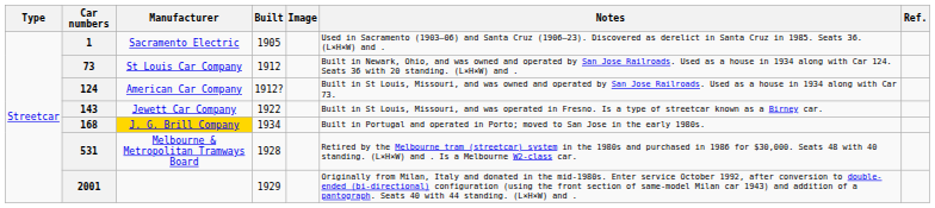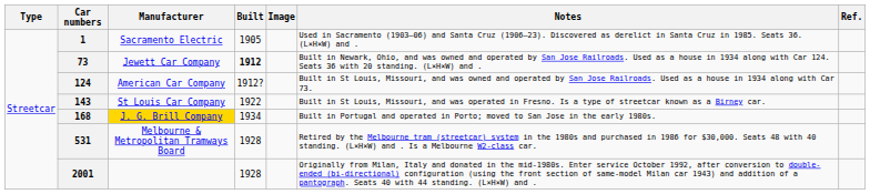 <table style="text-align:center;" class="wikitable">
 <tr>
 <th>Type</th>
 <th>Car numbers</th>
 <th>Manufacturer</th>
 <th>Built</th>
 <th>Image</th>
 <th>Notes</th>
 <th>Ref.</th>
 </tr>
 <tr>
 <td rowspan=7><a href='#'>Streetcar</a></td>
 <th>1</th>
 <td><a href='#'>Sacramento Electric</a></td>
 <td>1905</td>
 <td></td>
 <td style="text-align:left;font-size:85%;">Used in Sacramento (1903–06) and Santa Cruz (1906–23). Discovered as derelict in Santa Cruz in 1985. Seats 36.  (L×H×W) and .</td>
 <td></td>
 </tr>
 <tr>
 <th>73</th>
-<td><a href='#'>St Louis Car Company</a></td>
-<td>1912</td>
+<td><a href='#'>Jewett Car Company</a></td>
+<td><strong>1912</strong></td>
 <td></td>
 <td style="text-align:left;font-size:85%;">Built in Newark, Ohio, and was owned and operated by <a href='#'>San Jose Railroads</a>. Used as a house in 1934 along with Car 124. Seats 36 with 20 standing.  (L×H×W) and .</td>
 <td></td>
 </tr>
 <tr>
 <th>124</th>
 <td><a href='#'>American Car Company</a></td>
 <td>1912?</td>
 <td></td>
 <td style="text-align:left;font-size:85%;">Built in St Louis, Missouri, and was owned and operated by <a href='#'>San Jose Railroads</a>. Used as a house in 1934 along with Car 73.</td>
 <td></td>
 </tr>
 <tr>
 <th>143</th>
-<td><a href='#'>Jewett Car Company</a></td>
+<td><a href='#'>St Louis Car Company</a></td>
 <td>1922</td>
 <td></td>
 <td style="text-align:left;font-size:85%;">Built in St Louis, Missouri, and was operated in Fresno. Is a type of streetcar known as a <a href='#'>Birney</a> car.</td>
 <td></td>
 </tr>
 <tr>
 <th>168</th>
 <td style="background: gold;"><a href='#'>J. G. Brill Company</a></td>
 <td>1934</td>
 <td></td>
 <td style="text-align:left;font-size:85%;">Built in Portugal and operated in Porto; moved to San Jose in the early 1980s.</td>
 <td></td>
 </tr>
 <tr>
 <th>531</th>
 <td><a href='#'>Melbourne & Metropolitan Tramways Board</a></td>
 <td>1928</td>
 <td></td>
 <td style="text-align:left;font-size:85%;">Retired by the <a href='#'>Melbourne tram (streetcar) system</a> in the 1980s and purchased in 1986 for $30,000. Seats 48 with 40 standing.  (L×H×W) and .  Is a Melbourne <a href='#'>W2-class</a> car.</td>
 <td></td>
 </tr>
 <tr>
 <th>2001</th>
 <td></td>
-<td>1929</td>
+<td>1928</td>
 <td></td>
 <td style="text-align:left;font-size:85%;">Originally from Milan, Italy and donated in the mid-1980s. Enter service October 1992, after conversion to <a href='#'>double-ended (bi-directional)</a> configuration (using the front section of same-model Milan car 1943) and addition of a <a href='#'>pantograph</a>. Seats 40 with 44 standing.  (L×H×W) and .</td>
 <td></td>
 </tr>
 </table>
